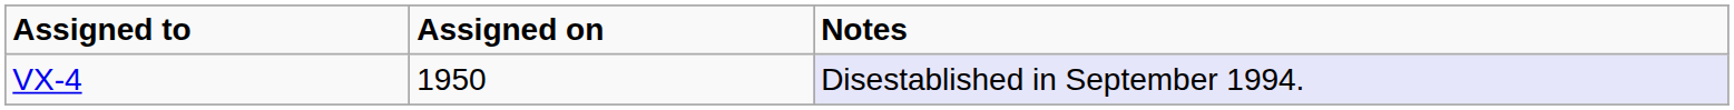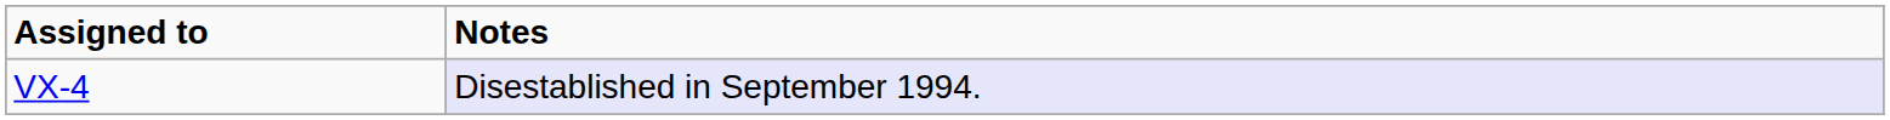 <table class="wikitable" style="width: 70%;">
 <tr>
 <td style="width: 200px;"><strong>Assigned to</strong></td>
-<td style="width: 200px;"><strong>Assigned on</strong></td>
 <td><strong>Notes</strong></td>
 </tr>
 <tr>
 <td><a href='#'>VX-4</a></td>
-<td>1950</td>
 <td style="background: lavender;">Disestablished in September 1994.</td>
 </tr>
 </table>
